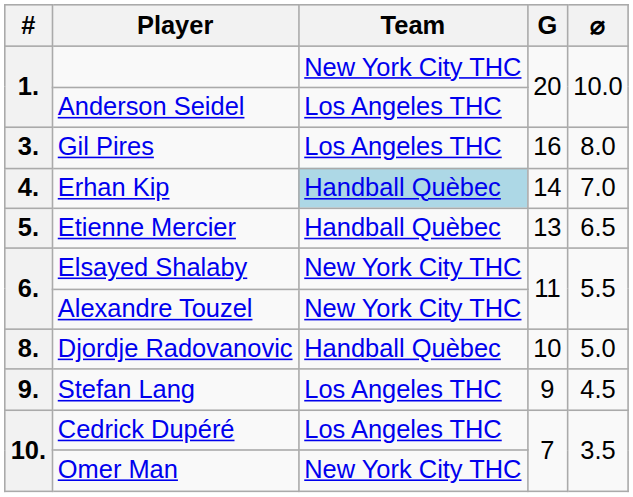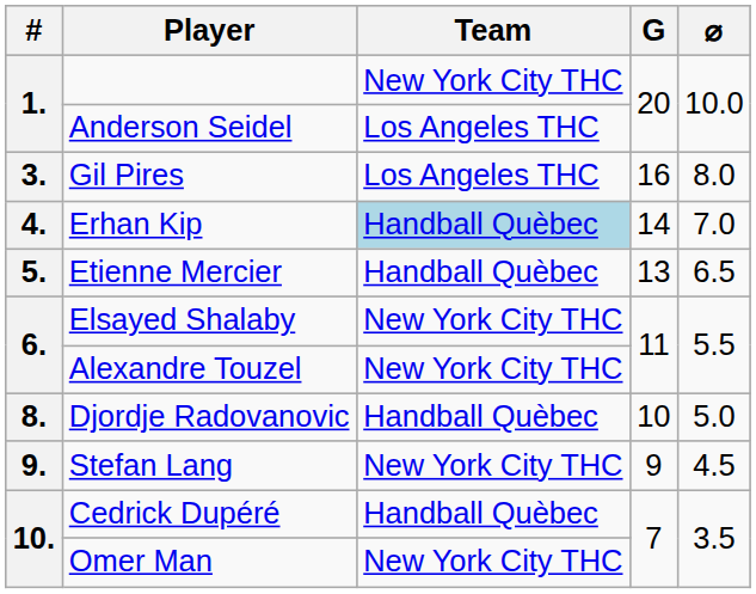 <table class="wikitable sortable" style="text-align:center">
 <tr>
 <th>#</th>
 <th>Player</th>
 <th>Team</th>
 <th>G</th>
 <th>⌀</th>
 </tr>
 <tr>
 <th rowspan=2>1.</th>
 <td style="text-align:left"></td>
 <td style="text-align:left"><a href='#'>New York City THC</a></td>
 <td rowspan=2>20</td>
 <td rowspan=2>10.0</td>
 </tr>
 <tr>
 <td style="text-align:left"><a href='#'>Anderson Seidel</a></td>
 <td style="text-align:left"><a href='#'>Los Angeles THC</a></td>
 </tr>
 <tr>
 <th>3.</th>
 <td style="text-align:left"><a href='#'>Gil Pires</a></td>
 <td style="text-align:left"><a href='#'>Los Angeles THC</a></td>
 <td>16</td>
 <td>8.0</td>
 </tr>
 <tr>
 <th>4.</th>
 <td style="text-align:left"><a href='#'>Erhan Kip</a></td>
 <td style="background: lightblue; text-align:left"><a href='#'>Handball Quèbec</a></td>
 <td>14</td>
 <td>7.0</td>
 </tr>
 <tr>
 <th>5.</th>
 <td style="text-align:left"><a href='#'>Etienne Mercier</a></td>
 <td style="text-align:left"><a href='#'>Handball Quèbec</a></td>
 <td>13</td>
 <td>6.5</td>
 </tr>
 <tr>
 <th rowspan=2>6.</th>
 <td style="text-align:left"><a href='#'>Elsayed Shalaby</a></td>
 <td style="text-align:left"><a href='#'>New York City THC</a></td>
 <td rowspan=2>11</td>
 <td rowspan=2>5.5</td>
 </tr>
 <tr>
 <td style="text-align:left"><a href='#'>Alexandre Touzel</a></td>
 <td style="text-align:left"><a href='#'>New York City THC</a></td>
 </tr>
 <tr>
 <th>8.</th>
 <td style="text-align:left"><a href='#'>Djordje Radovanovic</a></td>
 <td style="text-align:left"><a href='#'>Handball Quèbec</a></td>
 <td>10</td>
 <td>5.0</td>
 </tr>
 <tr>
 <th>9.</th>
 <td style="text-align:left"><a href='#'>Stefan Lang</a></td>
-<td style="text-align:left"><a href='#'>Los Angeles THC</a></td>
+<td style="text-align:left"><a href='#'>New York City THC</a></td>
 <td>9</td>
 <td>4.5</td>
 </tr>
 <tr>
 <th rowspan=2>10.</th>
 <td style="text-align:left"><a href='#'>Cedrick Dupéré</a></td>
-<td style="text-align:left"><a href='#'>Los Angeles THC</a></td>
+<td style="text-align:left"><a href='#'>Handball Quèbec</a></td>
 <td rowspan=2>7</td>
 <td rowspan=2>3.5</td>
 </tr>
 <tr>
 <td style="text-align:left"><a href='#'>Omer Man</a></td>
 <td style="text-align:left"><a href='#'>New York City THC</a></td>
 </tr>
 </table>
